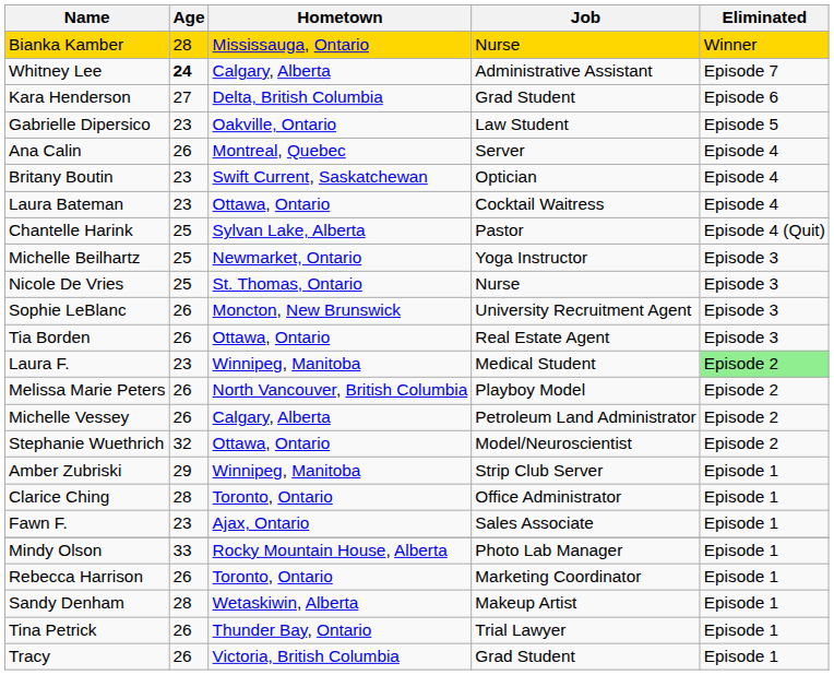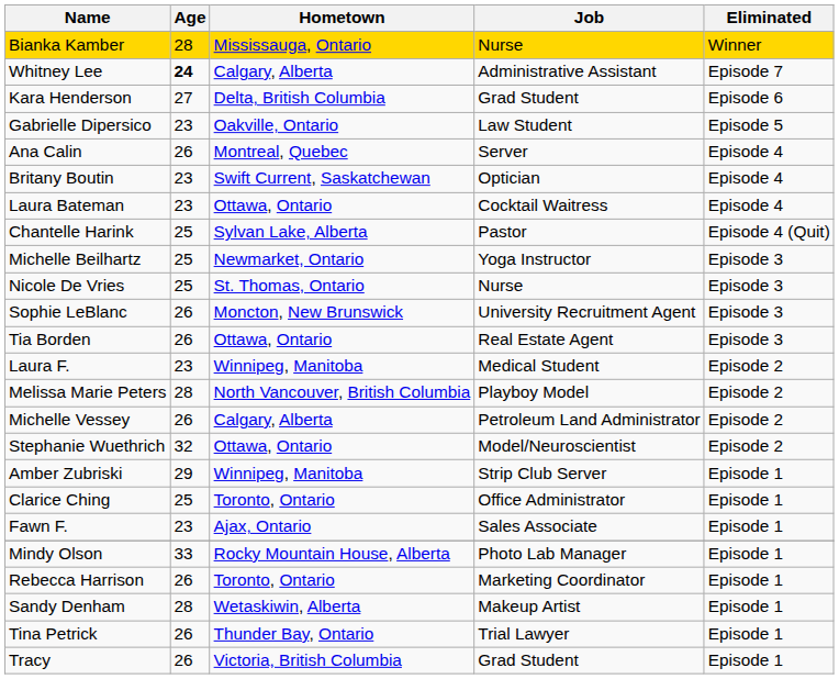 <table class="wikitable sortable">
 <tr>
 <th>Name</th>
 <th>Age</th>
 <th>Hometown</th>
 <th>Job</th>
 <th>Eliminated</th>
 </tr>
 <tr bgcolor="gold">
 <td>Bianka Kamber</td>
 <td>28</td>
 <td><a href='#'>Mississauga</a>, <a href='#'>Ontario</a></td>
 <td>Nurse</td>
 <td>Winner</td>
 </tr>
 <tr>
 <td>Whitney Lee</td>
 <td><strong>24</strong></td>
 <td><a href='#'>Calgary</a>, <a href='#'>Alberta</a></td>
 <td>Administrative Assistant</td>
 <td>Episode 7</td>
 </tr>
 <tr>
 <td>Kara Henderson</td>
 <td>27</td>
 <td><a href='#'>Delta, British Columbia</a></td>
 <td>Grad Student</td>
 <td>Episode 6</td>
 </tr>
 <tr>
 <td>Gabrielle Dipersico</td>
 <td>23</td>
 <td><a href='#'>Oakville, Ontario</a></td>
 <td>Law Student</td>
 <td>Episode 5</td>
 </tr>
 <tr>
 <td>Ana Calin</td>
 <td>26</td>
 <td><a href='#'>Montreal</a>, <a href='#'>Quebec</a></td>
 <td>Server</td>
 <td>Episode 4</td>
 </tr>
 <tr>
 <td>Britany Boutin</td>
 <td>23</td>
 <td><a href='#'>Swift Current</a>, <a href='#'>Saskatchewan</a></td>
 <td>Optician</td>
 <td>Episode 4</td>
 </tr>
 <tr>
 <td>Laura Bateman</td>
 <td>23</td>
 <td><a href='#'>Ottawa</a>, <a href='#'>Ontario</a></td>
 <td>Cocktail Waitress</td>
 <td>Episode 4</td>
 </tr>
 <tr>
 <td>Chantelle Harink</td>
 <td>25</td>
 <td><a href='#'>Sylvan Lake, Alberta</a></td>
 <td>Pastor</td>
 <td>Episode 4 (Quit)</td>
 </tr>
 <tr>
 <td>Michelle Beilhartz</td>
 <td>25</td>
 <td><a href='#'>Newmarket, Ontario</a></td>
 <td>Yoga Instructor</td>
 <td>Episode 3</td>
 </tr>
 <tr>
 <td>Nicole De Vries</td>
 <td>25</td>
 <td><a href='#'>St. Thomas, Ontario</a></td>
 <td>Nurse</td>
 <td>Episode 3</td>
 </tr>
 <tr>
 <td>Sophie LeBlanc</td>
 <td>26</td>
 <td><a href='#'>Moncton</a>, <a href='#'>New Brunswick</a></td>
 <td>University Recruitment Agent</td>
 <td>Episode 3</td>
 </tr>
 <tr>
 <td>Tia Borden</td>
 <td>26</td>
 <td><a href='#'>Ottawa</a>, <a href='#'>Ontario</a></td>
 <td>Real Estate Agent</td>
 <td>Episode 3</td>
 </tr>
 <tr>
 <td>Laura F.</td>
 <td>23</td>
 <td><a href='#'>Winnipeg</a>, <a href='#'>Manitoba</a></td>
 <td>Medical Student</td>
-<td style="background: lightgreen;">Episode 2</td>
+<td>Episode 2</td>
 </tr>
 <tr>
 <td>Melissa Marie Peters</td>
-<td>26</td>
+<td>28</td>
 <td><a href='#'>North Vancouver</a>, <a href='#'>British Columbia</a></td>
 <td>Playboy Model</td>
 <td>Episode 2</td>
 </tr>
 <tr>
 <td>Michelle Vessey</td>
 <td>26</td>
 <td><a href='#'>Calgary</a>, <a href='#'>Alberta</a></td>
 <td>Petroleum Land Administrator</td>
 <td>Episode 2</td>
 </tr>
 <tr>
 <td>Stephanie Wuethrich</td>
 <td>32</td>
 <td><a href='#'>Ottawa</a>, <a href='#'>Ontario</a></td>
 <td>Model/Neuroscientist</td>
 <td>Episode 2</td>
 </tr>
 <tr>
 <td>Amber Zubriski</td>
 <td>29</td>
 <td><a href='#'>Winnipeg</a>, <a href='#'>Manitoba</a></td>
 <td>Strip Club Server</td>
 <td>Episode 1</td>
 </tr>
 <tr>
 <td>Clarice Ching</td>
-<td>28</td>
+<td>25</td>
 <td><a href='#'>Toronto</a>, <a href='#'>Ontario</a></td>
 <td>Office Administrator</td>
 <td>Episode 1</td>
 </tr>
 <tr>
 <td>Fawn F.</td>
 <td>23</td>
 <td><a href='#'>Ajax, Ontario</a></td>
 <td>Sales Associate</td>
 <td>Episode 1</td>
 </tr>
 <tr>
 </tr>
 <tr>
 <td>Mindy Olson</td>
 <td>33</td>
 <td><a href='#'>Rocky Mountain House</a>, <a href='#'>Alberta</a></td>
 <td>Photo Lab Manager</td>
 <td>Episode 1</td>
 </tr>
 <tr>
 <td>Rebecca Harrison</td>
 <td>26</td>
 <td><a href='#'>Toronto</a>, <a href='#'>Ontario</a></td>
 <td>Marketing Coordinator</td>
 <td>Episode 1</td>
 </tr>
 <tr>
 <td>Sandy Denham</td>
 <td>28</td>
 <td><a href='#'>Wetaskiwin</a>, <a href='#'>Alberta</a></td>
 <td>Makeup Artist</td>
 <td>Episode 1</td>
 </tr>
 <tr>
 <td>Tina Petrick</td>
 <td>26</td>
 <td><a href='#'>Thunder Bay</a>, <a href='#'>Ontario</a></td>
 <td>Trial Lawyer</td>
 <td>Episode 1</td>
 </tr>
 <tr>
 <td>Tracy</td>
 <td>26</td>
 <td><a href='#'>Victoria, British Columbia</a></td>
 <td>Grad Student</td>
 <td>Episode 1</td>
 </tr>
 </table>
